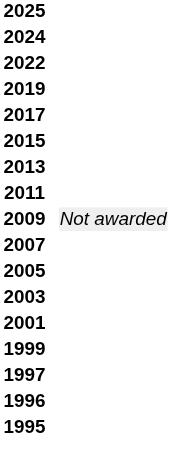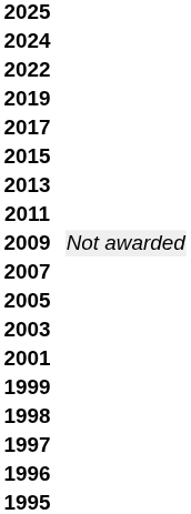 <table>
 <tr>
 </tr>
 <tr>
 <th>2025</th>
 <td></td>
 <td></td>
 <td></td>
 </tr>
 <tr>
 <th>2024</th>
 <td></td>
 <td></td>
 <td></td>
 </tr>
 <tr>
 <th>2022</th>
 <td></td>
 <td></td>
 <td></td>
 </tr>
 <tr>
 <th>2019</th>
 <td></td>
 <td></td>
 <td></td>
 </tr>
 <tr>
 <th>2017</th>
 <td></td>
 <td></td>
 <td></td>
 </tr>
 <tr>
 <th>2015</th>
 <td></td>
 <td></td>
 <td></td>
 </tr>
 <tr>
 <th>2013</th>
 <td></td>
 <td></td>
 <td></td>
 </tr>
 <tr>
 <th>2011</th>
 <td></td>
 <td></td>
 <td></td>
 </tr>
 <tr>
 <th>2009</th>
 <td></td>
 <td> <br></td>
 <td align=center bgcolor=efefef><em>Not awarded</em></td>
 </tr>
 <tr>
 <th>2007</th>
 <td></td>
 <td></td>
 <td></td>
 </tr>
 <tr>
 <th>2005</th>
 <td></td>
 <td></td>
 <td></td>
 </tr>
 <tr>
 <th>2003</th>
 <td></td>
 <td></td>
 <td></td>
 </tr>
 <tr>
 <th>2001</th>
 <td></td>
 <td></td>
 <td></td>
 </tr>
 <tr>
 <th>1999</th>
 <td></td>
 <td></td>
 <td></td>
 </tr>
 <tr>
+<th>1998</th>
+<td></td>
+<td></td>
+<td></td>
+</tr>
+<tr>
 <th>1997</th>
 <td></td>
 <td></td>
 <td></td>
 </tr>
 <tr>
 <th>1996</th>
 <td></td>
 <td></td>
 <td></td>
 </tr>
 <tr>
 <th>1995</th>
 <td></td>
 <td></td>
 <td></td>
 </tr>
 </table>
